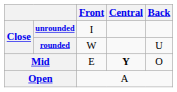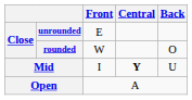 <table class="wikitable" style="text-align: center;">
 <tr>
 <th colspan="2"></th>
 <th><a href='#'>Front</a></th>
 <th><a href='#'>Central</a></th>
 <th><a href='#'>Back</a></th>
 </tr>
 <tr>
 <th rowspan="2"><a href='#'>Close</a></th>
 <th style="font-size: 80%;"><a href='#'>unrounded</a></th>
-<td>I </td>
+<td>E </td>
 <td></td>
 <td></td>
 </tr>
 <tr>
 <th style="font-size: 80%;"><a href='#'>rounded</a></th>
 <td>W </td>
 <td></td>
-<td>U </td>
+<td>O </td>
 </tr>
 <tr>
 <th colspan="2"><a href='#'>Mid</a></th>
-<td>E </td>
+<td>I </td>
 <td><strong>Y </strong></td>
-<td>O </td>
+<td>U </td>
 </tr>
 <tr>
 <th colspan="2"><a href='#'>Open</a></th>
 <td colspan="3">A </td>
 </tr>
 </table>
